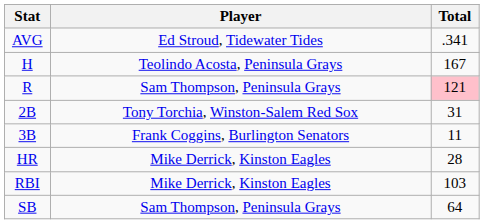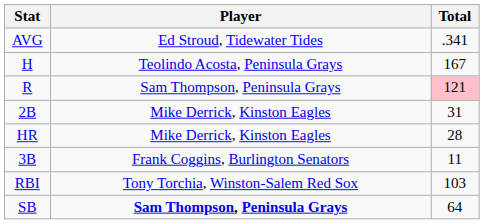 <table class="wikitable" width="40%" style="text-align:center;">
 <tr>
 <th width="5%">Stat</th>
 <th width="60%">Player</th>
 <th width="5%">Total</th>
 </tr>
 <tr>
 <td><a href='#'>AVG</a></td>
 <td><a href='#'>Ed Stroud</a>, <a href='#'>Tidewater Tides</a></td>
 <td>.341</td>
 </tr>
 <tr>
 <td><a href='#'>H</a></td>
 <td><a href='#'>Teolindo Acosta</a>, <a href='#'>Peninsula Grays</a></td>
 <td>167</td>
 </tr>
 <tr>
 <td><a href='#'>R</a></td>
 <td><a href='#'>Sam Thompson</a>, <a href='#'>Peninsula Grays</a></td>
 <td style="background: pink;">121</td>
 </tr>
 <tr>
 <td><a href='#'>2B</a></td>
-<td><a href='#'>Tony Torchia</a>, <a href='#'>Winston-Salem Red Sox</a></td>
+<td><a href='#'>Mike Derrick</a>, <a href='#'>Kinston Eagles</a></td>
 <td>31</td>
+</tr>
+<tr>
+<td><a href='#'>HR</a></td>
+<td><a href='#'>Mike Derrick</a>, <a href='#'>Kinston Eagles</a></td>
+<td>28</td>
 </tr>
 <tr>
 <td><a href='#'>3B</a></td>
 <td><a href='#'>Frank Coggins</a>, <a href='#'>Burlington Senators</a></td>
 <td>11</td>
 </tr>
 <tr>
-<td><a href='#'>HR</a></td>
-<td><a href='#'>Mike Derrick</a>, <a href='#'>Kinston Eagles</a></td>
-<td>28</td>
-</tr>
-<tr>
 <td><a href='#'>RBI</a></td>
-<td><a href='#'>Mike Derrick</a>, <a href='#'>Kinston Eagles</a></td>
+<td><a href='#'>Tony Torchia</a>, <a href='#'>Winston-Salem Red Sox</a></td>
 <td>103</td>
 </tr>
 <tr>
 <td><a href='#'>SB</a></td>
-<td><a href='#'>Sam Thompson</a>, <a href='#'>Peninsula Grays</a></td>
+<td><strong><a href='#'>Sam Thompson</a>, <a href='#'>Peninsula Grays</a></strong></td>
 <td>64</td>
 </tr>
 </table>
